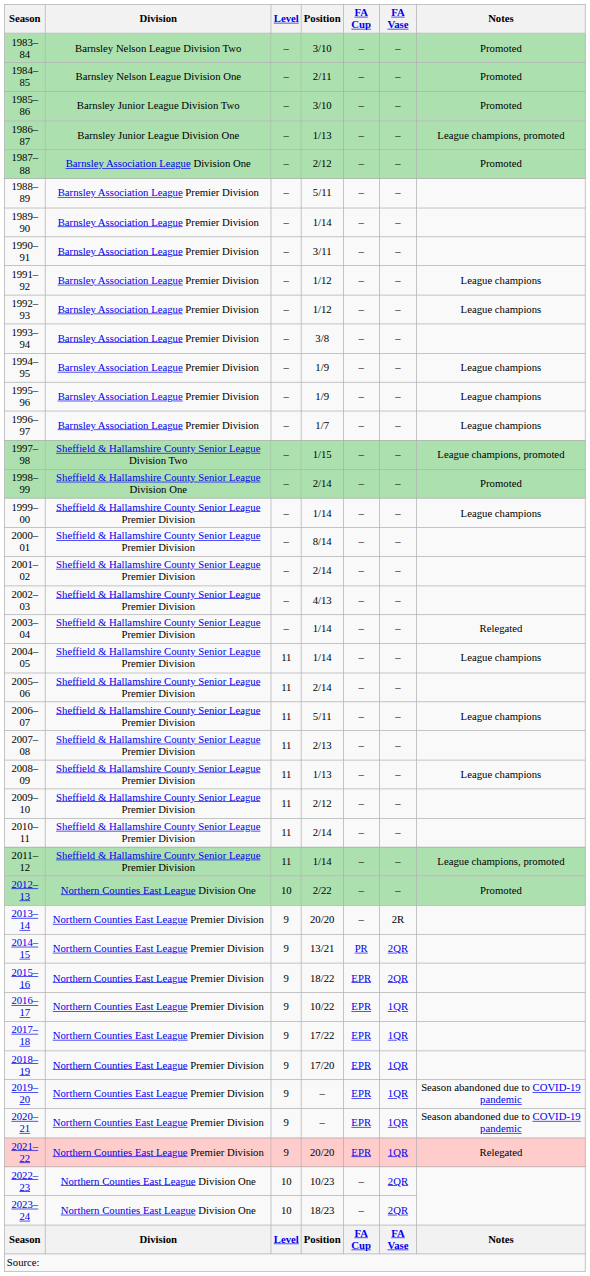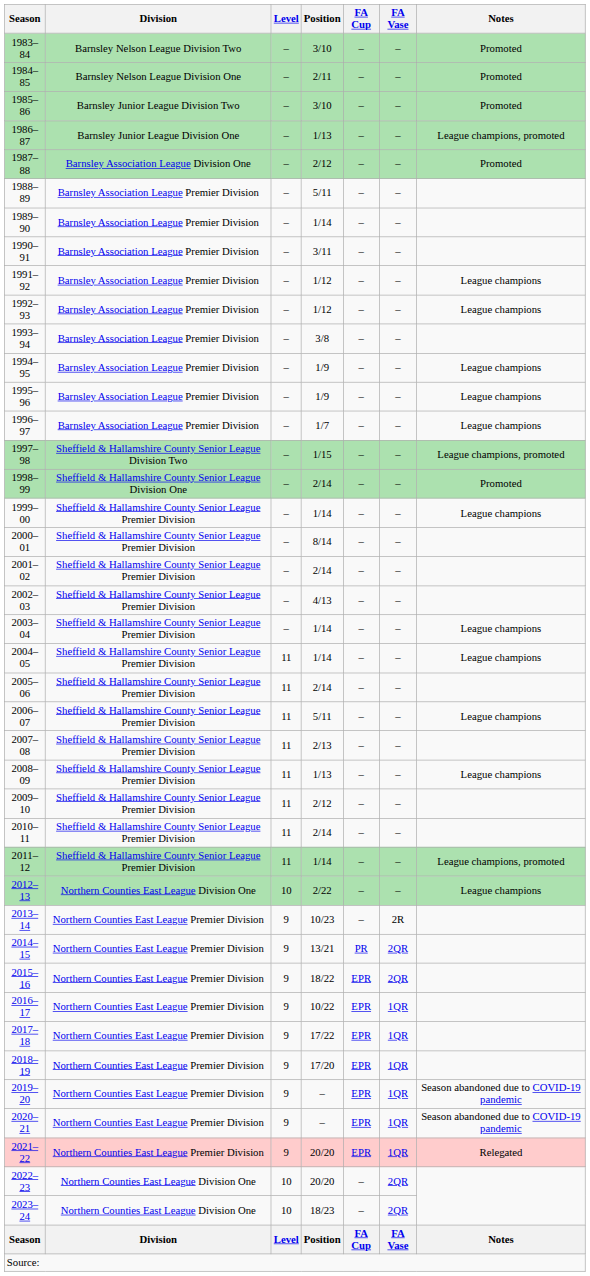 <table class="wikitable collapsible collapsed" style=text-align:center>
 <tr>
 <th>Season</th>
 <th>Division</th>
 <th><a href='#'>Level</a></th>
 <th>Position</th>
 <th><a href='#'>FA Cup</a></th>
 <th><a href='#'>FA Vase</a></th>
 <th>Notes</th>
 </tr>
 <tr bgcolor="#ACE1AF">
 <td>1983–84</td>
 <td>Barnsley Nelson League Division Two</td>
 <td>–</td>
 <td>3/10</td>
 <td>–</td>
 <td>–</td>
 <td>Promoted</td>
 </tr>
 <tr bgcolor="#ACE1AF">
 <td>1984–85</td>
 <td>Barnsley Nelson League Division One</td>
 <td>–</td>
 <td>2/11</td>
 <td>–</td>
 <td>–</td>
 <td>Promoted</td>
 </tr>
 <tr bgcolor="#ACE1AF">
 <td>1985–86</td>
 <td>Barnsley Junior League Division Two</td>
 <td>–</td>
 <td>3/10</td>
 <td>–</td>
 <td>–</td>
 <td>Promoted</td>
 </tr>
 <tr bgcolor="#ACE1AF">
 <td>1986–87</td>
 <td>Barnsley Junior League Division One</td>
 <td>–</td>
 <td>1/13</td>
 <td>–</td>
 <td>–</td>
 <td>League champions, promoted</td>
 </tr>
 <tr bgcolor="#ACE1AF">
 <td>1987–88</td>
 <td><a href='#'>Barnsley Association League</a> Division One</td>
 <td>–</td>
 <td>2/12</td>
 <td>–</td>
 <td>–</td>
 <td>Promoted</td>
 </tr>
 <tr>
 <td>1988–89</td>
 <td><a href='#'>Barnsley Association League</a> Premier Division</td>
 <td>–</td>
 <td>5/11</td>
 <td>–</td>
 <td>–</td>
 <td></td>
 </tr>
 <tr>
 <td>1989–90</td>
 <td><a href='#'>Barnsley Association League</a> Premier Division</td>
 <td>–</td>
 <td>1/14</td>
 <td>–</td>
 <td>–</td>
 <td></td>
 </tr>
 <tr>
 <td>1990–91</td>
 <td><a href='#'>Barnsley Association League</a> Premier Division</td>
 <td>–</td>
 <td>3/11</td>
 <td>–</td>
 <td>–</td>
 <td></td>
 </tr>
 <tr>
 <td>1991–92</td>
 <td><a href='#'>Barnsley Association League</a> Premier Division</td>
 <td>–</td>
 <td>1/12</td>
 <td>–</td>
 <td>–</td>
 <td>League champions</td>
 </tr>
 <tr>
 <td>1992–93</td>
 <td><a href='#'>Barnsley Association League</a> Premier Division</td>
 <td>–</td>
 <td>1/12</td>
 <td>–</td>
 <td>–</td>
 <td>League champions</td>
 </tr>
 <tr>
 <td>1993–94</td>
 <td><a href='#'>Barnsley Association League</a> Premier Division</td>
 <td>–</td>
 <td>3/8</td>
 <td>–</td>
 <td>–</td>
 <td></td>
 </tr>
 <tr>
 <td>1994–95</td>
 <td><a href='#'>Barnsley Association League</a> Premier Division</td>
 <td>–</td>
 <td>1/9</td>
 <td>–</td>
 <td>–</td>
 <td>League champions</td>
 </tr>
 <tr>
 <td>1995–96</td>
 <td><a href='#'>Barnsley Association League</a> Premier Division</td>
 <td>–</td>
 <td>1/9</td>
 <td>–</td>
 <td>–</td>
 <td>League champions</td>
 </tr>
 <tr>
 <td>1996–97</td>
 <td><a href='#'>Barnsley Association League</a> Premier Division</td>
 <td>–</td>
 <td>1/7</td>
 <td>–</td>
 <td>–</td>
 <td>League champions</td>
 </tr>
 <tr bgcolor="#ACE1AF">
 <td>1997–98</td>
 <td><a href='#'>Sheffield & Hallamshire County Senior League</a> Division Two</td>
 <td>–</td>
 <td>1/15</td>
 <td>–</td>
 <td>–</td>
 <td>League champions, promoted</td>
 </tr>
 <tr bgcolor="#ACE1AF">
 <td>1998–99</td>
 <td><a href='#'>Sheffield & Hallamshire County Senior League</a> Division One</td>
 <td>–</td>
 <td>2/14</td>
 <td>–</td>
 <td>–</td>
 <td>Promoted</td>
 </tr>
 <tr>
 <td>1999–00</td>
 <td><a href='#'>Sheffield & Hallamshire County Senior League</a> Premier Division</td>
 <td>–</td>
 <td>1/14</td>
 <td>–</td>
 <td>–</td>
 <td>League champions</td>
 </tr>
 <tr>
 <td>2000–01</td>
 <td><a href='#'>Sheffield & Hallamshire County Senior League</a> Premier Division</td>
 <td>–</td>
 <td>8/14</td>
 <td>–</td>
 <td>–</td>
 <td></td>
 </tr>
 <tr>
 <td>2001–02</td>
 <td><a href='#'>Sheffield & Hallamshire County Senior League</a> Premier Division</td>
 <td>–</td>
 <td>2/14</td>
 <td>–</td>
 <td>–</td>
 <td></td>
 </tr>
 <tr>
 <td>2002–03</td>
 <td><a href='#'>Sheffield & Hallamshire County Senior League</a> Premier Division</td>
 <td>–</td>
 <td>4/13</td>
 <td>–</td>
 <td>–</td>
 <td></td>
 </tr>
 <tr>
 <td>2003–04</td>
 <td><a href='#'>Sheffield & Hallamshire County Senior League</a> Premier Division</td>
 <td>–</td>
 <td>1/14</td>
 <td>–</td>
 <td>–</td>
-<td>Relegated</td>
+<td>League champions</td>
 </tr>
 <tr>
 <td>2004–05</td>
 <td><a href='#'>Sheffield & Hallamshire County Senior League</a> Premier Division</td>
 <td>11</td>
 <td>1/14</td>
 <td>–</td>
 <td>–</td>
 <td>League champions</td>
 </tr>
 <tr>
 <td>2005–06</td>
 <td><a href='#'>Sheffield & Hallamshire County Senior League</a> Premier Division</td>
 <td>11</td>
 <td>2/14</td>
 <td>–</td>
 <td>–</td>
 <td></td>
 </tr>
 <tr>
 <td>2006–07</td>
 <td><a href='#'>Sheffield & Hallamshire County Senior League</a> Premier Division</td>
 <td>11</td>
 <td>5/11</td>
 <td>–</td>
 <td>–</td>
 <td>League champions</td>
 </tr>
 <tr>
 <td>2007–08</td>
 <td><a href='#'>Sheffield & Hallamshire County Senior League</a> Premier Division</td>
 <td>11</td>
 <td>2/13</td>
 <td>–</td>
 <td>–</td>
 <td></td>
 </tr>
 <tr>
 <td>2008–09</td>
 <td><a href='#'>Sheffield & Hallamshire County Senior League</a> Premier Division</td>
 <td>11</td>
 <td>1/13</td>
 <td>–</td>
 <td>–</td>
 <td>League champions</td>
 </tr>
 <tr>
 <td>2009–10</td>
 <td><a href='#'>Sheffield & Hallamshire County Senior League</a> Premier Division</td>
 <td>11</td>
 <td>2/12</td>
 <td>–</td>
 <td>–</td>
 <td></td>
 </tr>
 <tr>
 <td>2010–11</td>
 <td><a href='#'>Sheffield & Hallamshire County Senior League</a> Premier Division</td>
 <td>11</td>
 <td>2/14</td>
 <td>–</td>
 <td>–</td>
 <td></td>
 </tr>
 <tr bgcolor="#ACE1AF">
 <td>2011–12</td>
 <td><a href='#'>Sheffield & Hallamshire County Senior League</a> Premier Division</td>
 <td>11</td>
 <td>1/14</td>
 <td>–</td>
 <td>–</td>
 <td>League champions, promoted</td>
 </tr>
 <tr bgcolor="#ACE1AF">
 <td><a href='#'>2012–13</a></td>
 <td><a href='#'>Northern Counties East League</a> Division One</td>
 <td>10</td>
 <td>2/22</td>
 <td>–</td>
 <td>–</td>
-<td>Promoted</td>
+<td>League champions</td>
 </tr>
 <tr>
 <td><a href='#'>2013–14</a></td>
 <td><a href='#'>Northern Counties East League</a> Premier Division</td>
 <td>9</td>
-<td>20/20</td>
+<td>10/23</td>
 <td>–</td>
 <td>2R</td>
 <td></td>
 </tr>
 <tr>
 <td><a href='#'>2014–15</a></td>
 <td><a href='#'>Northern Counties East League</a> Premier Division</td>
 <td>9</td>
 <td>13/21</td>
 <td><a href='#'>PR</a></td>
 <td><a href='#'>2QR</a></td>
 <td></td>
 </tr>
 <tr>
 <td><a href='#'>2015–16</a></td>
 <td><a href='#'>Northern Counties East League</a> Premier Division</td>
 <td>9</td>
 <td>18/22</td>
 <td><a href='#'>EPR</a></td>
 <td><a href='#'>2QR</a></td>
 <td></td>
 </tr>
 <tr>
 <td><a href='#'>2016–17</a></td>
 <td><a href='#'>Northern Counties East League</a> Premier Division</td>
 <td>9</td>
 <td>10/22</td>
 <td><a href='#'>EPR</a></td>
 <td><a href='#'>1QR</a></td>
 <td></td>
 </tr>
 <tr>
 <td><a href='#'>2017–18</a></td>
 <td><a href='#'>Northern Counties East League</a> Premier Division</td>
 <td>9</td>
 <td>17/22</td>
 <td><a href='#'>EPR</a></td>
 <td><a href='#'>1QR</a></td>
 <td></td>
 </tr>
 <tr>
 <td><a href='#'>2018–19</a></td>
 <td><a href='#'>Northern Counties East League</a> Premier Division</td>
 <td>9</td>
 <td>17/20</td>
 <td><a href='#'>EPR</a></td>
 <td><a href='#'>1QR</a></td>
 <td></td>
 </tr>
 <tr>
 <td><a href='#'>2019–20</a></td>
 <td><a href='#'>Northern Counties East League</a> Premier Division</td>
 <td>9</td>
 <td>–</td>
 <td><a href='#'>EPR</a></td>
 <td><a href='#'>1QR</a></td>
 <td>Season abandoned due to <a href='#'>COVID-19 pandemic</a></td>
 </tr>
 <tr>
 <td><a href='#'>2020–21</a></td>
 <td><a href='#'>Northern Counties East League</a> Premier Division</td>
 <td>9</td>
 <td>–</td>
 <td><a href='#'>EPR</a></td>
 <td><a href='#'>1QR</a></td>
 <td>Season abandoned due to <a href='#'>COVID-19 pandemic</a></td>
 </tr>
 <tr bgcolor="#fcc">
 <td><a href='#'>2021–22</a></td>
 <td><a href='#'>Northern Counties East League</a> Premier Division</td>
 <td>9</td>
 <td>20/20</td>
 <td><a href='#'>EPR</a></td>
 <td><a href='#'>1QR</a></td>
 <td>Relegated</td>
 </tr>
 <tr>
 <td><a href='#'>2022–23</a></td>
 <td><a href='#'>Northern Counties East League</a> Division One</td>
 <td>10</td>
-<td>10/23</td>
+<td>20/20</td>
 <td>–</td>
 <td><a href='#'>2QR</a></td>
 </tr>
 <tr>
 <td><a href='#'>2023–24</a></td>
 <td><a href='#'>Northern Counties East League</a> Division One</td>
 <td>10</td>
 <td>18/23</td>
 <td>–</td>
 <td><a href='#'>2QR</a></td>
 </tr>
 <tr>
 <th>Season</th>
 <th>Division</th>
 <th><a href='#'>Level</a></th>
 <th>Position</th>
 <th><a href='#'>FA Cup</a></th>
 <th><a href='#'>FA Vase</a></th>
 <th>Notes</th>
 </tr>
 <tr>
 <td align=left colspan=7>Source: </td>
 </tr>
 </table>
